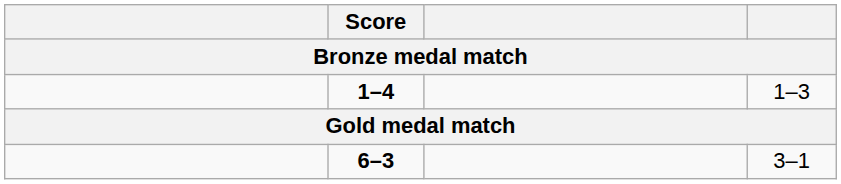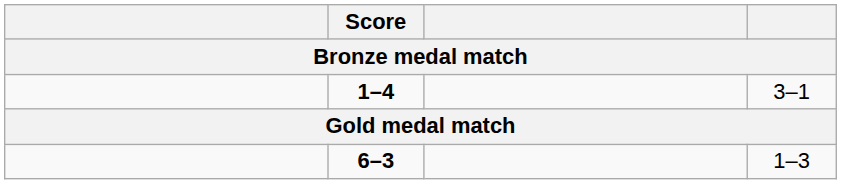 <table class="wikitable" style="text-align: left;">
 <tr>
 <th align="right" width="270"></th>
 <th width="65">Score</th>
 <th align="left" width="270"></th>
 <th width="65"></th>
 </tr>
 <tr>
 <th colspan=4>Bronze medal match</th>
 </tr>
 <tr>
 <td></td>
 <td align="center"><strong>1–4</strong></td>
 <td><strong></strong></td>
-<td align=center>1–3 <strong></strong></td>
+<td align=center>3–1 <strong></strong></td>
 </tr>
 <tr>
 <th colspan=4>Gold medal match</th>
 </tr>
 <tr>
 <td><strong></strong></td>
 <td align="center"><strong>6–3</strong></td>
 <td></td>
-<td align=center>3–1 <strong></strong></td>
+<td align=center>1–3 <strong></strong></td>
 </tr>
 </table>
